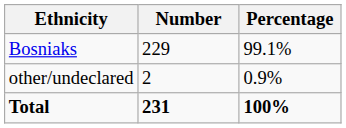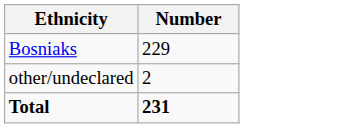 <table class="wikitable">
 <tr>
 <th width="100px">Ethnicity</th>
 <th width="80px">Number</th>
-<th width="80px">Percentage</th>
 </tr>
 <tr>
 <td><a href='#'>Bosniaks</a></td>
 <td>229</td>
-<td>99.1%</td>
 </tr>
 <tr>
 <td>other/undeclared</td>
 <td>2</td>
-<td>0.9%</td>
 </tr>
 <tr>
 <td><strong>Total</strong></td>
 <td><strong>231</strong></td>
-<td><strong>100%</strong></td>
 </tr>
 </table>
